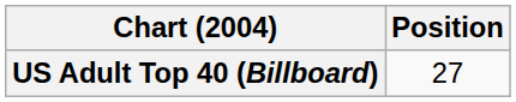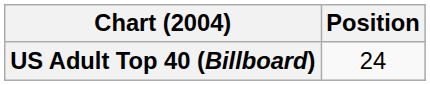 <table class="wikitable plainrowheaders" style="text-align:center">
 <tr>
 <th>Chart (2004)</th>
 <th>Position</th>
 </tr>
 <tr>
 <th scope="row">US Adult Top 40 (<em>Billboard</em>)</th>
-<td>27</td>
+<td>24</td>
 </tr>
 </table>
